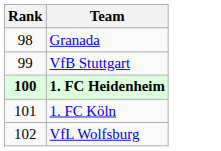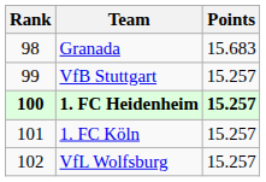 <table class="wikitable" style="text-align: center;">
 <tr>
 <th>Rank</th>
 <th>Team</th>
+<th>Points</th>
 </tr>
 <tr>
 <td>98</td>
 <td align=left> <a href='#'>Granada</a></td>
+<td>15.683</td>
 </tr>
 <tr>
 <td>99</td>
 <td align=left> <a href='#'>VfB Stuttgart</a></td>
+<td>15.257</td>
 </tr>
 <tr bgcolor="#ddffdd">
 <td><strong>100</strong></td>
 <td align=left> <strong>1. FC Heidenheim</strong></td>
+<td><strong>15.257</strong></td>
 </tr>
 <tr>
 <td>101</td>
 <td align=left> <a href='#'>1. FC Köln</a></td>
+<td>15.257</td>
 </tr>
 <tr>
 <td>102</td>
 <td align=left> <a href='#'>VfL Wolfsburg</a></td>
+<td>15.257</td>
 </tr>
 </table>
